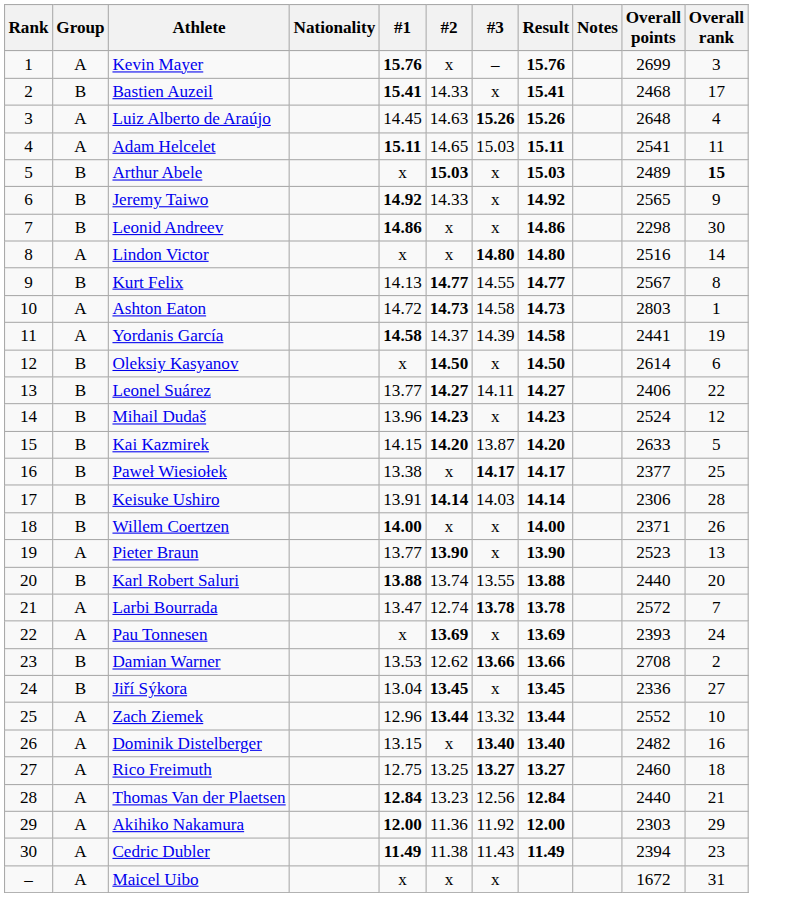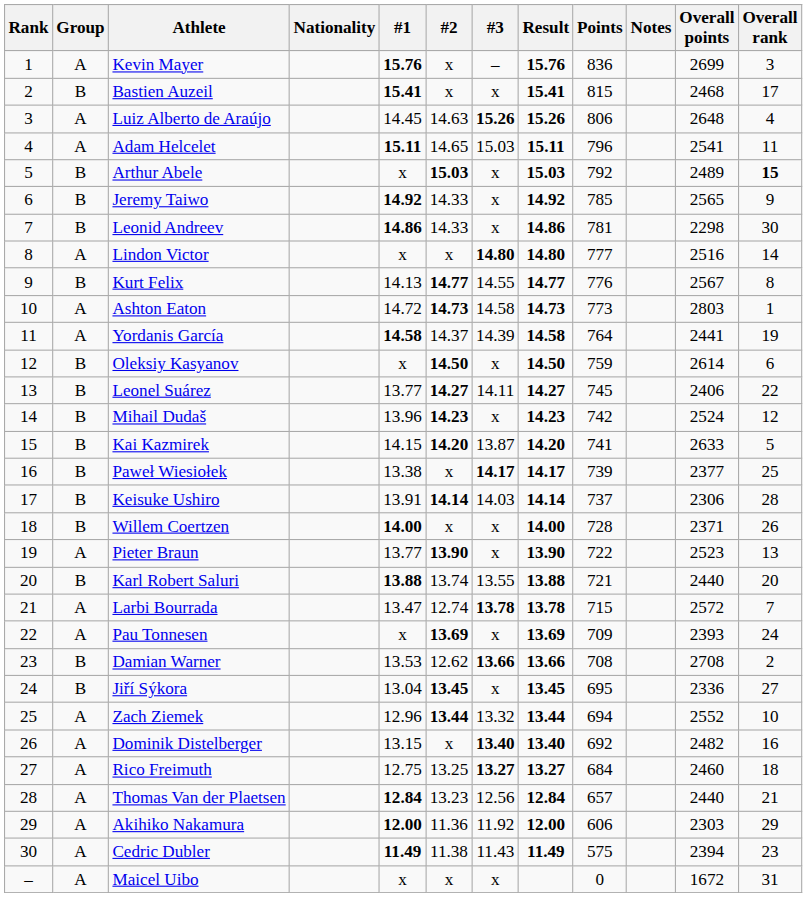 <table class="wikitable sortable" style="text-align:center">
 <tr>
 <th>Rank</th>
 <th>Group</th>
 <th>Athlete</th>
 <th>Nationality</th>
 <th>#1</th>
 <th>#2</th>
 <th>#3</th>
 <th>Result</th>
+<th>Points</th>
 <th>Notes</th>
 <th>Overall<br>points</th>
 <th>Overall<br>rank</th>
 </tr>
 <tr>
 <td>1</td>
 <td>A</td>
 <td align=left><a href='#'>Kevin Mayer</a></td>
 <td align=left></td>
 <td><strong>15.76</strong></td>
 <td>x</td>
 <td>–</td>
 <td><strong>15.76</strong></td>
+<td>836</td>
 <td></td>
 <td>2699</td>
 <td>3</td>
 </tr>
 <tr>
 <td>2</td>
 <td>B</td>
 <td align=left><a href='#'>Bastien Auzeil</a></td>
 <td align=left></td>
 <td><strong>15.41</strong></td>
-<td>14.33</td>
+<td>x</td>
 <td>x</td>
 <td><strong>15.41</strong></td>
+<td>815</td>
 <td></td>
 <td>2468</td>
 <td>17</td>
 </tr>
 <tr>
 <td>3</td>
 <td>A</td>
 <td align=left><a href='#'>Luiz Alberto de Araújo</a></td>
 <td align=left></td>
 <td>14.45</td>
 <td>14.63</td>
 <td><strong>15.26</strong></td>
 <td><strong>15.26</strong></td>
+<td>806</td>
 <td></td>
 <td>2648</td>
 <td>4</td>
 </tr>
 <tr>
 <td>4</td>
 <td>A</td>
 <td align=left><a href='#'>Adam Helcelet</a></td>
 <td align=left></td>
 <td><strong>15.11</strong></td>
 <td>14.65</td>
 <td>15.03</td>
 <td><strong>15.11</strong></td>
+<td>796</td>
 <td></td>
 <td>2541</td>
 <td>11</td>
 </tr>
 <tr>
 <td>5</td>
 <td>B</td>
 <td align=left><a href='#'>Arthur Abele</a></td>
 <td align=left></td>
 <td>x</td>
 <td><strong>15.03</strong></td>
 <td>x</td>
 <td><strong>15.03</strong></td>
+<td>792</td>
 <td></td>
 <td>2489</td>
 <td><strong>15</strong></td>
 </tr>
 <tr>
 <td>6</td>
 <td>B</td>
 <td align=left><a href='#'>Jeremy Taiwo</a></td>
 <td align=left></td>
 <td><strong>14.92</strong></td>
 <td>14.33</td>
 <td>x</td>
 <td><strong>14.92</strong></td>
+<td>785</td>
 <td></td>
 <td>2565</td>
 <td>9</td>
 </tr>
 <tr>
 <td>7</td>
 <td>B</td>
 <td align=left><a href='#'>Leonid Andreev</a></td>
 <td align=left></td>
 <td><strong>14.86</strong></td>
-<td>x</td>
+<td>14.33</td>
 <td>x</td>
 <td><strong>14.86</strong></td>
+<td>781</td>
 <td></td>
 <td>2298</td>
 <td>30</td>
 </tr>
 <tr>
 <td>8</td>
 <td>A</td>
 <td align=left><a href='#'>Lindon Victor</a></td>
 <td align=left></td>
 <td>x</td>
 <td>x</td>
 <td><strong>14.80</strong></td>
 <td><strong>14.80</strong></td>
+<td>777</td>
 <td></td>
 <td>2516</td>
 <td>14</td>
 </tr>
 <tr>
 <td>9</td>
 <td>B</td>
 <td align=left><a href='#'>Kurt Felix</a></td>
 <td align=left></td>
 <td>14.13</td>
 <td><strong>14.77</strong></td>
 <td>14.55</td>
 <td><strong>14.77</strong></td>
+<td>776</td>
 <td></td>
 <td>2567</td>
 <td>8</td>
 </tr>
 <tr>
 <td>10</td>
 <td>A</td>
 <td align=left><a href='#'>Ashton Eaton</a></td>
 <td align=left></td>
 <td>14.72</td>
 <td><strong>14.73</strong></td>
 <td>14.58</td>
 <td><strong>14.73</strong></td>
+<td>773</td>
 <td></td>
 <td>2803</td>
 <td>1</td>
 </tr>
 <tr>
 <td>11</td>
 <td>A</td>
 <td align=left><a href='#'>Yordanis García</a></td>
 <td align=left></td>
 <td><strong>14.58</strong></td>
 <td>14.37</td>
 <td>14.39</td>
 <td><strong>14.58</strong></td>
+<td>764</td>
 <td></td>
 <td>2441</td>
 <td>19</td>
 </tr>
 <tr>
 <td>12</td>
 <td>B</td>
 <td align=left><a href='#'>Oleksiy Kasyanov</a></td>
 <td align=left></td>
 <td>x</td>
 <td><strong>14.50</strong></td>
 <td>x</td>
 <td><strong>14.50</strong></td>
+<td>759</td>
 <td></td>
 <td>2614</td>
 <td>6</td>
 </tr>
 <tr>
 <td>13</td>
 <td>B</td>
 <td align=left><a href='#'>Leonel Suárez</a></td>
 <td align=left></td>
 <td>13.77</td>
 <td><strong>14.27</strong></td>
 <td>14.11</td>
 <td><strong>14.27</strong></td>
+<td>745</td>
 <td></td>
 <td>2406</td>
 <td>22</td>
 </tr>
 <tr>
 <td>14</td>
 <td>B</td>
 <td align=left><a href='#'>Mihail Dudaš</a></td>
 <td align=left></td>
 <td>13.96</td>
 <td><strong>14.23</strong></td>
 <td>x</td>
 <td><strong>14.23</strong></td>
+<td>742</td>
 <td></td>
 <td>2524</td>
 <td>12</td>
 </tr>
 <tr>
 <td>15</td>
 <td>B</td>
 <td align=left><a href='#'>Kai Kazmirek</a></td>
 <td align=left></td>
 <td>14.15</td>
 <td><strong>14.20</strong></td>
 <td>13.87</td>
 <td><strong>14.20</strong></td>
+<td>741</td>
 <td></td>
 <td>2633</td>
 <td>5</td>
 </tr>
 <tr>
 <td>16</td>
 <td>B</td>
 <td align=left><a href='#'>Paweł Wiesiołek</a></td>
 <td align=left></td>
 <td>13.38</td>
 <td>x</td>
 <td><strong>14.17</strong></td>
 <td><strong>14.17</strong></td>
+<td>739</td>
 <td></td>
 <td>2377</td>
 <td>25</td>
 </tr>
 <tr>
 <td>17</td>
 <td>B</td>
 <td align=left><a href='#'>Keisuke Ushiro</a></td>
 <td align=left></td>
 <td>13.91</td>
 <td><strong>14.14</strong></td>
 <td>14.03</td>
 <td><strong>14.14</strong></td>
+<td>737</td>
 <td></td>
 <td>2306</td>
 <td>28</td>
 </tr>
 <tr>
 <td>18</td>
 <td>B</td>
 <td align=left><a href='#'>Willem Coertzen</a></td>
 <td align=left></td>
 <td><strong>14.00</strong></td>
 <td>x</td>
 <td>x</td>
 <td><strong>14.00</strong></td>
+<td>728</td>
 <td></td>
 <td>2371</td>
 <td>26</td>
 </tr>
 <tr>
 <td>19</td>
 <td>A</td>
 <td align=left><a href='#'>Pieter Braun</a></td>
 <td align=left></td>
 <td>13.77</td>
 <td><strong>13.90</strong></td>
 <td>x</td>
 <td><strong>13.90</strong></td>
+<td>722</td>
 <td></td>
 <td>2523</td>
 <td>13</td>
 </tr>
 <tr>
 <td>20</td>
 <td>B</td>
 <td align=left><a href='#'>Karl Robert Saluri</a></td>
 <td align=left></td>
 <td><strong>13.88</strong></td>
 <td>13.74</td>
 <td>13.55</td>
 <td><strong>13.88</strong></td>
+<td>721</td>
 <td></td>
 <td>2440</td>
 <td>20</td>
 </tr>
 <tr>
 <td>21</td>
 <td>A</td>
 <td align=left><a href='#'>Larbi Bourrada</a></td>
 <td align=left></td>
 <td>13.47</td>
 <td>12.74</td>
 <td><strong>13.78</strong></td>
 <td><strong>13.78</strong></td>
+<td>715</td>
 <td></td>
 <td>2572</td>
 <td>7</td>
 </tr>
 <tr>
 <td>22</td>
 <td>A</td>
 <td align=left><a href='#'>Pau Tonnesen</a></td>
 <td align=left></td>
 <td>x</td>
 <td><strong>13.69</strong></td>
 <td>x</td>
 <td><strong>13.69</strong></td>
+<td>709</td>
 <td></td>
 <td>2393</td>
 <td>24</td>
 </tr>
 <tr>
 <td>23</td>
 <td>B</td>
 <td align=left><a href='#'>Damian Warner</a></td>
 <td align=left></td>
 <td>13.53</td>
 <td>12.62</td>
 <td><strong>13.66</strong></td>
 <td><strong>13.66</strong></td>
+<td>708</td>
 <td></td>
 <td>2708</td>
 <td>2</td>
 </tr>
 <tr>
 <td>24</td>
 <td>B</td>
 <td align=left><a href='#'>Jiří Sýkora</a></td>
 <td align=left></td>
 <td>13.04</td>
 <td><strong>13.45</strong></td>
 <td>x</td>
 <td><strong>13.45</strong></td>
+<td>695</td>
 <td></td>
 <td>2336</td>
 <td>27</td>
 </tr>
 <tr>
 <td>25</td>
 <td>A</td>
 <td align=left><a href='#'>Zach Ziemek</a></td>
 <td align=left></td>
 <td>12.96</td>
 <td><strong>13.44</strong></td>
 <td>13.32</td>
 <td><strong>13.44</strong></td>
+<td>694</td>
 <td></td>
 <td>2552</td>
 <td>10</td>
 </tr>
 <tr>
 <td>26</td>
 <td>A</td>
 <td align=left><a href='#'>Dominik Distelberger</a></td>
 <td align=left></td>
 <td>13.15</td>
 <td>x</td>
 <td><strong>13.40</strong></td>
 <td><strong>13.40</strong></td>
+<td>692</td>
 <td></td>
 <td>2482</td>
 <td>16</td>
 </tr>
 <tr>
 <td>27</td>
 <td>A</td>
 <td align=left><a href='#'>Rico Freimuth</a></td>
 <td align=left></td>
 <td>12.75</td>
 <td>13.25</td>
 <td><strong>13.27</strong></td>
 <td><strong>13.27</strong></td>
+<td>684</td>
 <td></td>
 <td>2460</td>
 <td>18</td>
 </tr>
 <tr>
 <td>28</td>
 <td>A</td>
 <td align=left><a href='#'>Thomas Van der Plaetsen</a></td>
 <td align=left></td>
 <td><strong>12.84</strong></td>
 <td>13.23</td>
 <td>12.56</td>
 <td><strong>12.84</strong></td>
+<td>657</td>
 <td></td>
 <td>2440</td>
 <td>21</td>
 </tr>
 <tr>
 <td>29</td>
 <td>A</td>
 <td align=left><a href='#'>Akihiko Nakamura</a></td>
 <td align=left></td>
 <td><strong>12.00</strong></td>
 <td>11.36</td>
 <td>11.92</td>
 <td><strong>12.00</strong></td>
+<td>606</td>
 <td></td>
 <td>2303</td>
 <td>29</td>
 </tr>
 <tr>
 <td>30</td>
 <td>A</td>
 <td align=left><a href='#'>Cedric Dubler</a></td>
 <td align=left></td>
 <td><strong>11.49</strong></td>
 <td>11.38</td>
 <td>11.43</td>
 <td><strong>11.49</strong></td>
+<td>575</td>
 <td></td>
 <td>2394</td>
 <td>23</td>
 </tr>
 <tr>
 <td>–</td>
 <td>A</td>
 <td align=left><a href='#'>Maicel Uibo</a></td>
 <td align=left></td>
 <td>x</td>
 <td>x</td>
 <td>x</td>
 <td></td>
+<td>0</td>
 <td></td>
 <td>1672</td>
 <td>31</td>
 </tr>
 </table>
